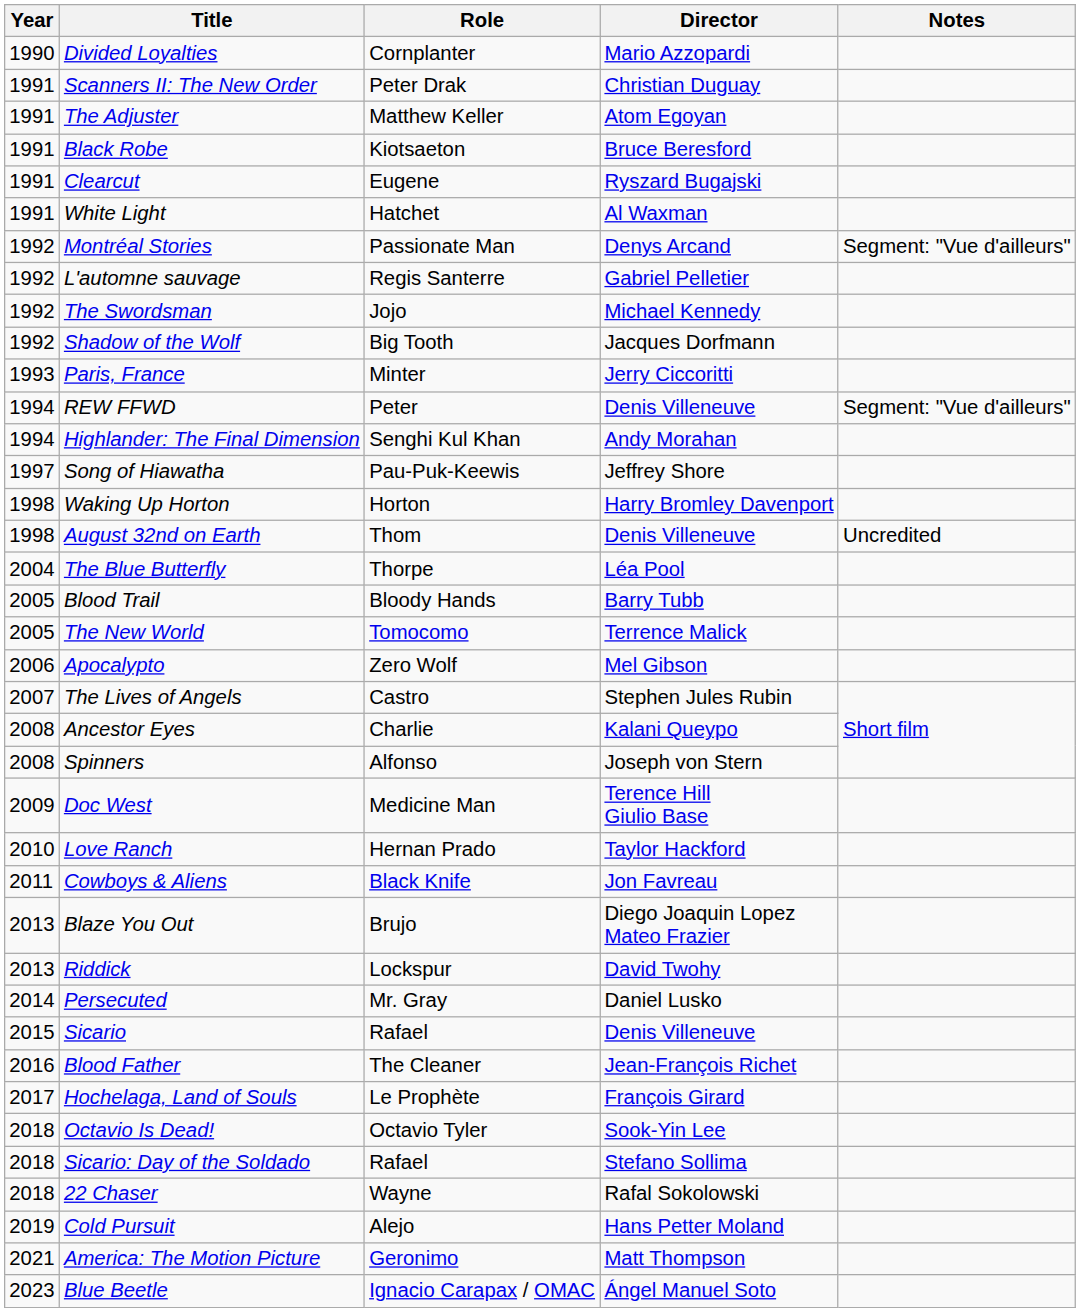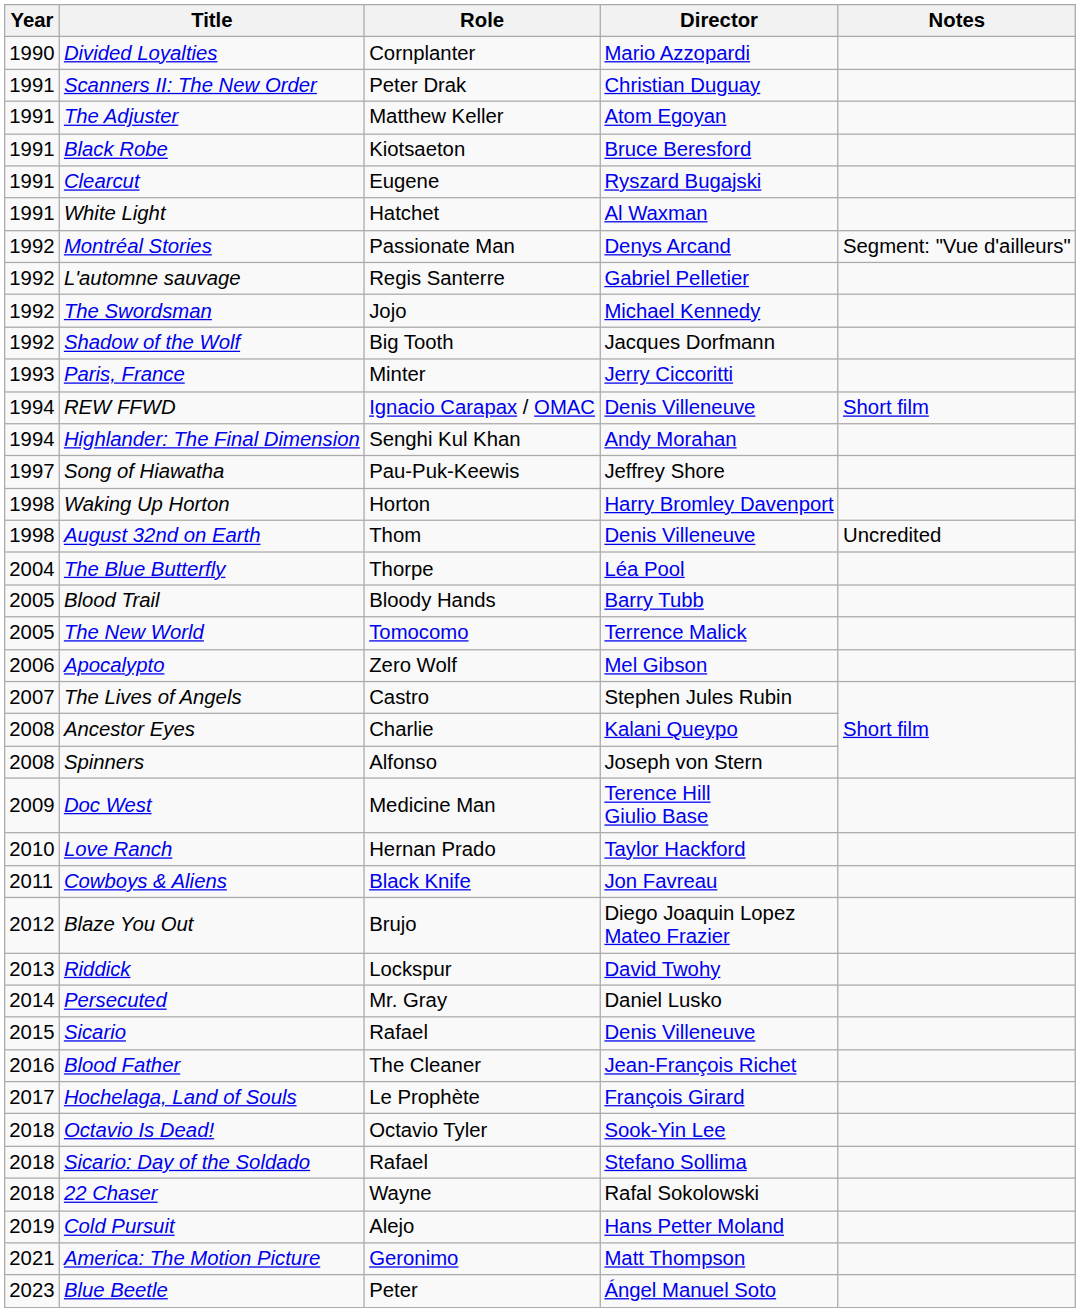 <table class="wikitable sortable">
 <tr>
 <th>Year</th>
 <th>Title</th>
 <th>Role</th>
 <th>Director</th>
 <th>Notes</th>
 </tr>
 <tr>
 <td>1990</td>
 <td><em><a href='#'>Divided Loyalties</a></em></td>
 <td>Cornplanter</td>
 <td><a href='#'>Mario Azzopardi</a></td>
 <td></td>
 </tr>
 <tr>
 <td>1991</td>
 <td><em><a href='#'>Scanners II: The New Order</a></em></td>
 <td>Peter Drak</td>
 <td><a href='#'>Christian Duguay</a></td>
 <td></td>
 </tr>
 <tr>
 <td>1991</td>
 <td><em><a href='#'>The Adjuster</a></em></td>
 <td>Matthew Keller</td>
 <td><a href='#'>Atom Egoyan</a></td>
 <td></td>
 </tr>
 <tr>
 <td>1991</td>
 <td><em><a href='#'>Black Robe</a></em></td>
 <td>Kiotsaeton</td>
 <td><a href='#'>Bruce Beresford</a></td>
 <td></td>
 </tr>
 <tr>
 <td>1991</td>
 <td><em><a href='#'>Clearcut</a></em></td>
 <td>Eugene</td>
 <td><a href='#'>Ryszard Bugajski</a></td>
 <td></td>
 </tr>
 <tr>
 <td>1991</td>
 <td><em>White Light</em></td>
 <td>Hatchet</td>
 <td><a href='#'>Al Waxman</a></td>
 <td></td>
 </tr>
 <tr>
 <td>1992</td>
 <td><em><a href='#'>Montréal Stories</a></em></td>
 <td>Passionate Man</td>
 <td><a href='#'>Denys Arcand</a></td>
 <td>Segment: "Vue d'ailleurs"</td>
 </tr>
 <tr>
 <td>1992</td>
 <td><em>L'automne sauvage</em></td>
 <td>Regis Santerre</td>
 <td><a href='#'>Gabriel Pelletier</a></td>
 <td></td>
 </tr>
 <tr>
 <td>1992</td>
 <td><em><a href='#'>The Swordsman</a></em></td>
 <td>Jojo</td>
 <td><a href='#'>Michael Kennedy</a></td>
 <td></td>
 </tr>
 <tr>
 <td>1992</td>
 <td><em><a href='#'>Shadow of the Wolf</a></em></td>
 <td>Big Tooth</td>
 <td>Jacques Dorfmann</td>
 <td></td>
 </tr>
 <tr>
 <td>1993</td>
 <td><em><a href='#'>Paris, France</a></em></td>
 <td>Minter</td>
 <td><a href='#'>Jerry Ciccoritti</a></td>
 <td></td>
 </tr>
 <tr>
 <td>1994</td>
 <td><em>REW FFWD</em></td>
-<td>Peter</td>
+<td><a href='#'>Ignacio Carapax</a> / <a href='#'>OMAC</a></td>
 <td><a href='#'>Denis Villeneuve</a></td>
-<td>Segment: "Vue d'ailleurs"</td>
+<td><a href='#'>Short film</a></td>
 </tr>
 <tr>
 <td>1994</td>
 <td><em><a href='#'>Highlander: The Final Dimension</a></em></td>
 <td>Senghi Kul Khan</td>
 <td><a href='#'>Andy Morahan</a></td>
 <td></td>
 </tr>
 <tr>
 <td>1997</td>
 <td><em>Song of Hiawatha</em></td>
 <td>Pau-Puk-Keewis</td>
 <td>Jeffrey Shore</td>
 <td></td>
 </tr>
 <tr>
 <td>1998</td>
 <td><em>Waking Up Horton</em></td>
 <td>Horton</td>
 <td><a href='#'>Harry Bromley Davenport</a></td>
 <td></td>
 </tr>
 <tr>
 <td>1998</td>
 <td><em><a href='#'>August 32nd on Earth</a></em></td>
 <td>Thom</td>
 <td><a href='#'>Denis Villeneuve</a></td>
 <td>Uncredited</td>
 </tr>
 <tr>
 <td>2004</td>
 <td><em><a href='#'>The Blue Butterfly</a></em></td>
 <td>Thorpe</td>
 <td><a href='#'>Léa Pool</a></td>
 <td></td>
 </tr>
 <tr>
 <td>2005</td>
 <td><em>Blood Trail</em></td>
 <td>Bloody Hands</td>
 <td><a href='#'>Barry Tubb</a></td>
 <td></td>
 </tr>
 <tr>
 <td>2005</td>
 <td><em><a href='#'>The New World</a></em></td>
 <td><a href='#'>Tomocomo</a></td>
 <td><a href='#'>Terrence Malick</a></td>
 <td></td>
 </tr>
 <tr>
 <td>2006</td>
 <td><em><a href='#'>Apocalypto</a></em></td>
 <td>Zero Wolf</td>
 <td><a href='#'>Mel Gibson</a></td>
 <td></td>
 </tr>
 <tr>
 <td>2007</td>
 <td><em>The Lives of Angels</em></td>
 <td>Castro</td>
 <td>Stephen Jules Rubin</td>
 <td rowspan="3"><a href='#'>Short film</a></td>
 </tr>
 <tr>
 <td>2008</td>
 <td><em>Ancestor Eyes</em></td>
 <td>Charlie</td>
 <td><a href='#'>Kalani Queypo</a></td>
 </tr>
 <tr>
 <td>2008</td>
 <td><em>Spinners</em></td>
 <td>Alfonso</td>
 <td>Joseph von Stern</td>
 </tr>
 <tr>
 <td>2009</td>
 <td><a href='#'><em>Doc West</em></a></td>
 <td>Medicine Man</td>
 <td><a href='#'>Terence Hill</a><br><a href='#'>Giulio Base</a></td>
 <td></td>
 </tr>
 <tr>
 <td>2010</td>
 <td><em><a href='#'>Love Ranch</a></em></td>
 <td>Hernan Prado</td>
 <td><a href='#'>Taylor Hackford</a></td>
 <td></td>
 </tr>
 <tr>
 <td>2011</td>
 <td><em><a href='#'>Cowboys & Aliens</a></em></td>
 <td><a href='#'>Black Knife</a></td>
 <td><a href='#'>Jon Favreau</a></td>
 <td></td>
 </tr>
 <tr>
-<td>2013</td>
+<td>2012</td>
 <td><em>Blaze You Out</em></td>
 <td>Brujo</td>
 <td>Diego Joaquin Lopez<br><a href='#'>Mateo Frazier</a></td>
 <td></td>
 </tr>
 <tr>
 <td>2013</td>
 <td><em><a href='#'>Riddick</a></em></td>
 <td>Lockspur</td>
 <td><a href='#'>David Twohy</a></td>
 <td></td>
 </tr>
 <tr>
 <td>2014</td>
 <td><em><a href='#'>Persecuted</a></em></td>
 <td>Mr. Gray</td>
 <td>Daniel Lusko</td>
 <td></td>
 </tr>
 <tr>
 <td>2015</td>
 <td><em><a href='#'>Sicario</a></em></td>
 <td>Rafael</td>
 <td><a href='#'>Denis Villeneuve</a></td>
 <td></td>
 </tr>
 <tr>
 <td>2016</td>
 <td><em><a href='#'>Blood Father</a></em></td>
 <td>The Cleaner</td>
 <td><a href='#'>Jean-François Richet</a></td>
 <td></td>
 </tr>
 <tr>
 <td>2017</td>
 <td><em><a href='#'>Hochelaga, Land of Souls</a></em></td>
 <td>Le Prophète</td>
 <td><a href='#'>François Girard</a></td>
 <td></td>
 </tr>
 <tr>
 <td>2018</td>
 <td><em><a href='#'>Octavio Is Dead!</a></em></td>
 <td>Octavio Tyler</td>
 <td><a href='#'>Sook-Yin Lee</a></td>
 <td></td>
 </tr>
 <tr>
 <td>2018</td>
 <td><em><a href='#'>Sicario: Day of the Soldado</a></em></td>
 <td>Rafael</td>
 <td><a href='#'>Stefano Sollima</a></td>
 <td></td>
 </tr>
 <tr>
 <td>2018</td>
 <td><em><a href='#'>22 Chaser</a></em></td>
 <td>Wayne</td>
 <td>Rafal Sokolowski</td>
 <td></td>
 </tr>
 <tr>
 <td>2019</td>
 <td><em><a href='#'>Cold Pursuit</a></em></td>
 <td>Alejo</td>
 <td><a href='#'>Hans Petter Moland</a></td>
 <td></td>
 </tr>
 <tr>
 <td>2021</td>
 <td><em><a href='#'>America: The Motion Picture</a></em></td>
 <td><a href='#'>Geronimo</a></td>
 <td><a href='#'>Matt Thompson</a></td>
 <td></td>
 </tr>
 <tr>
 <td>2023</td>
 <td><em><a href='#'>Blue Beetle</a></em></td>
-<td><a href='#'>Ignacio Carapax</a> / <a href='#'>OMAC</a></td>
+<td>Peter</td>
 <td><a href='#'>Ángel Manuel Soto</a></td>
 <td></td>
 </tr>
 </table>
